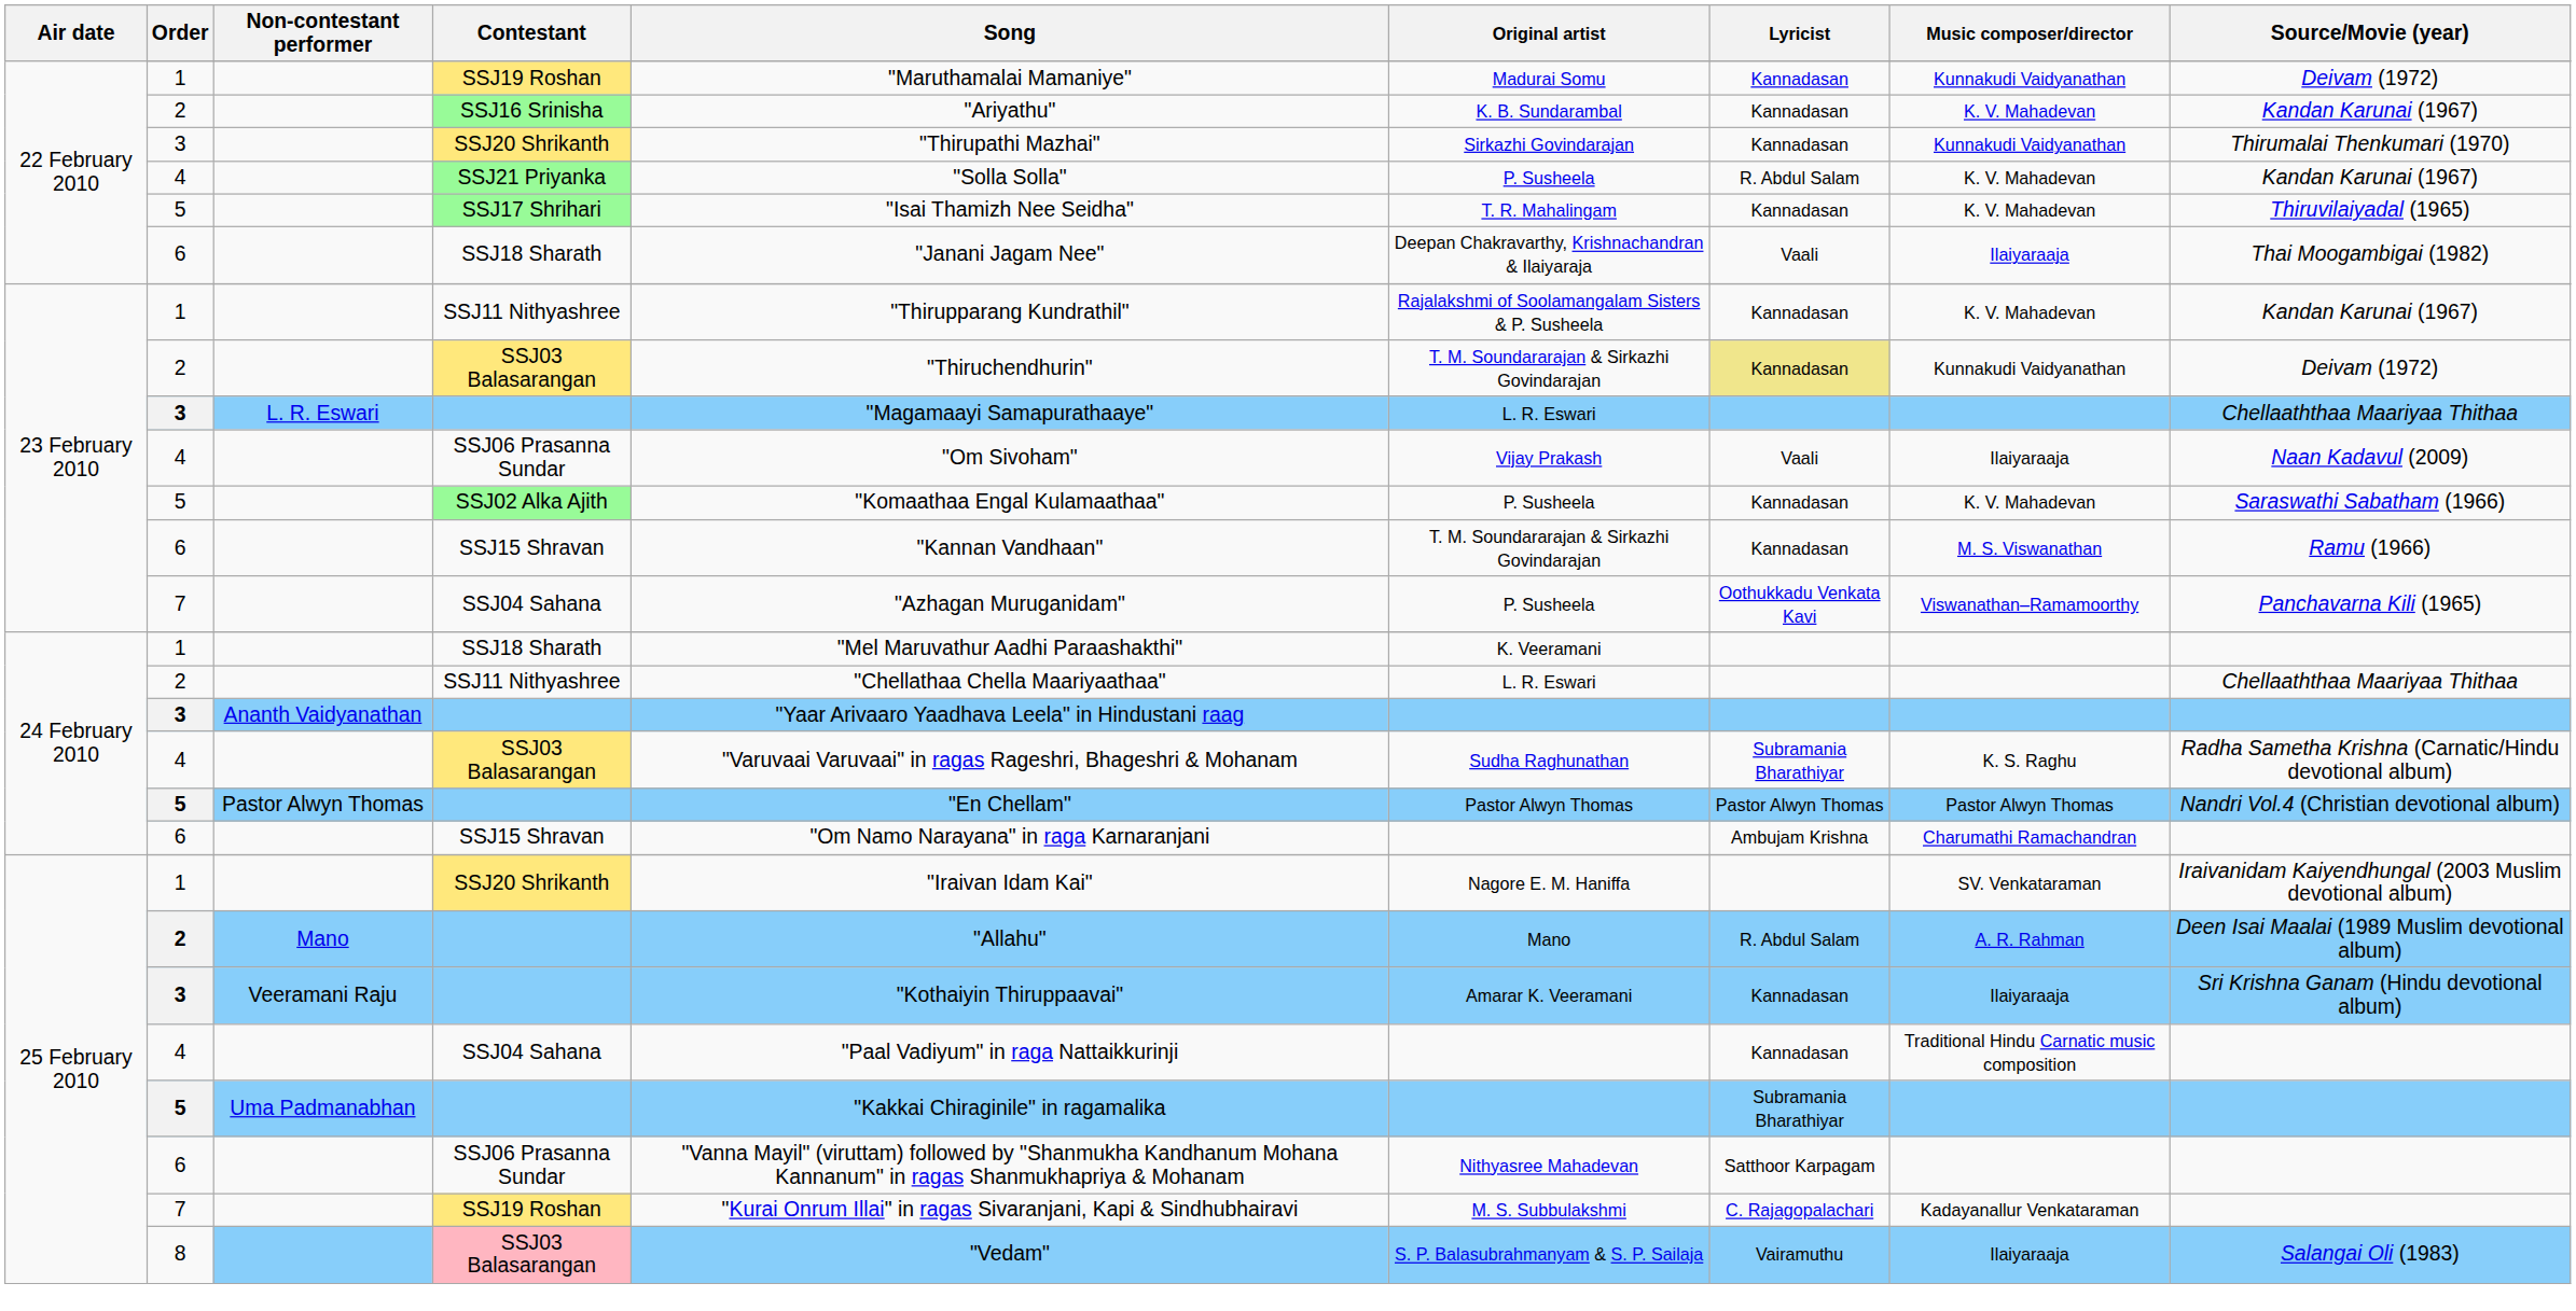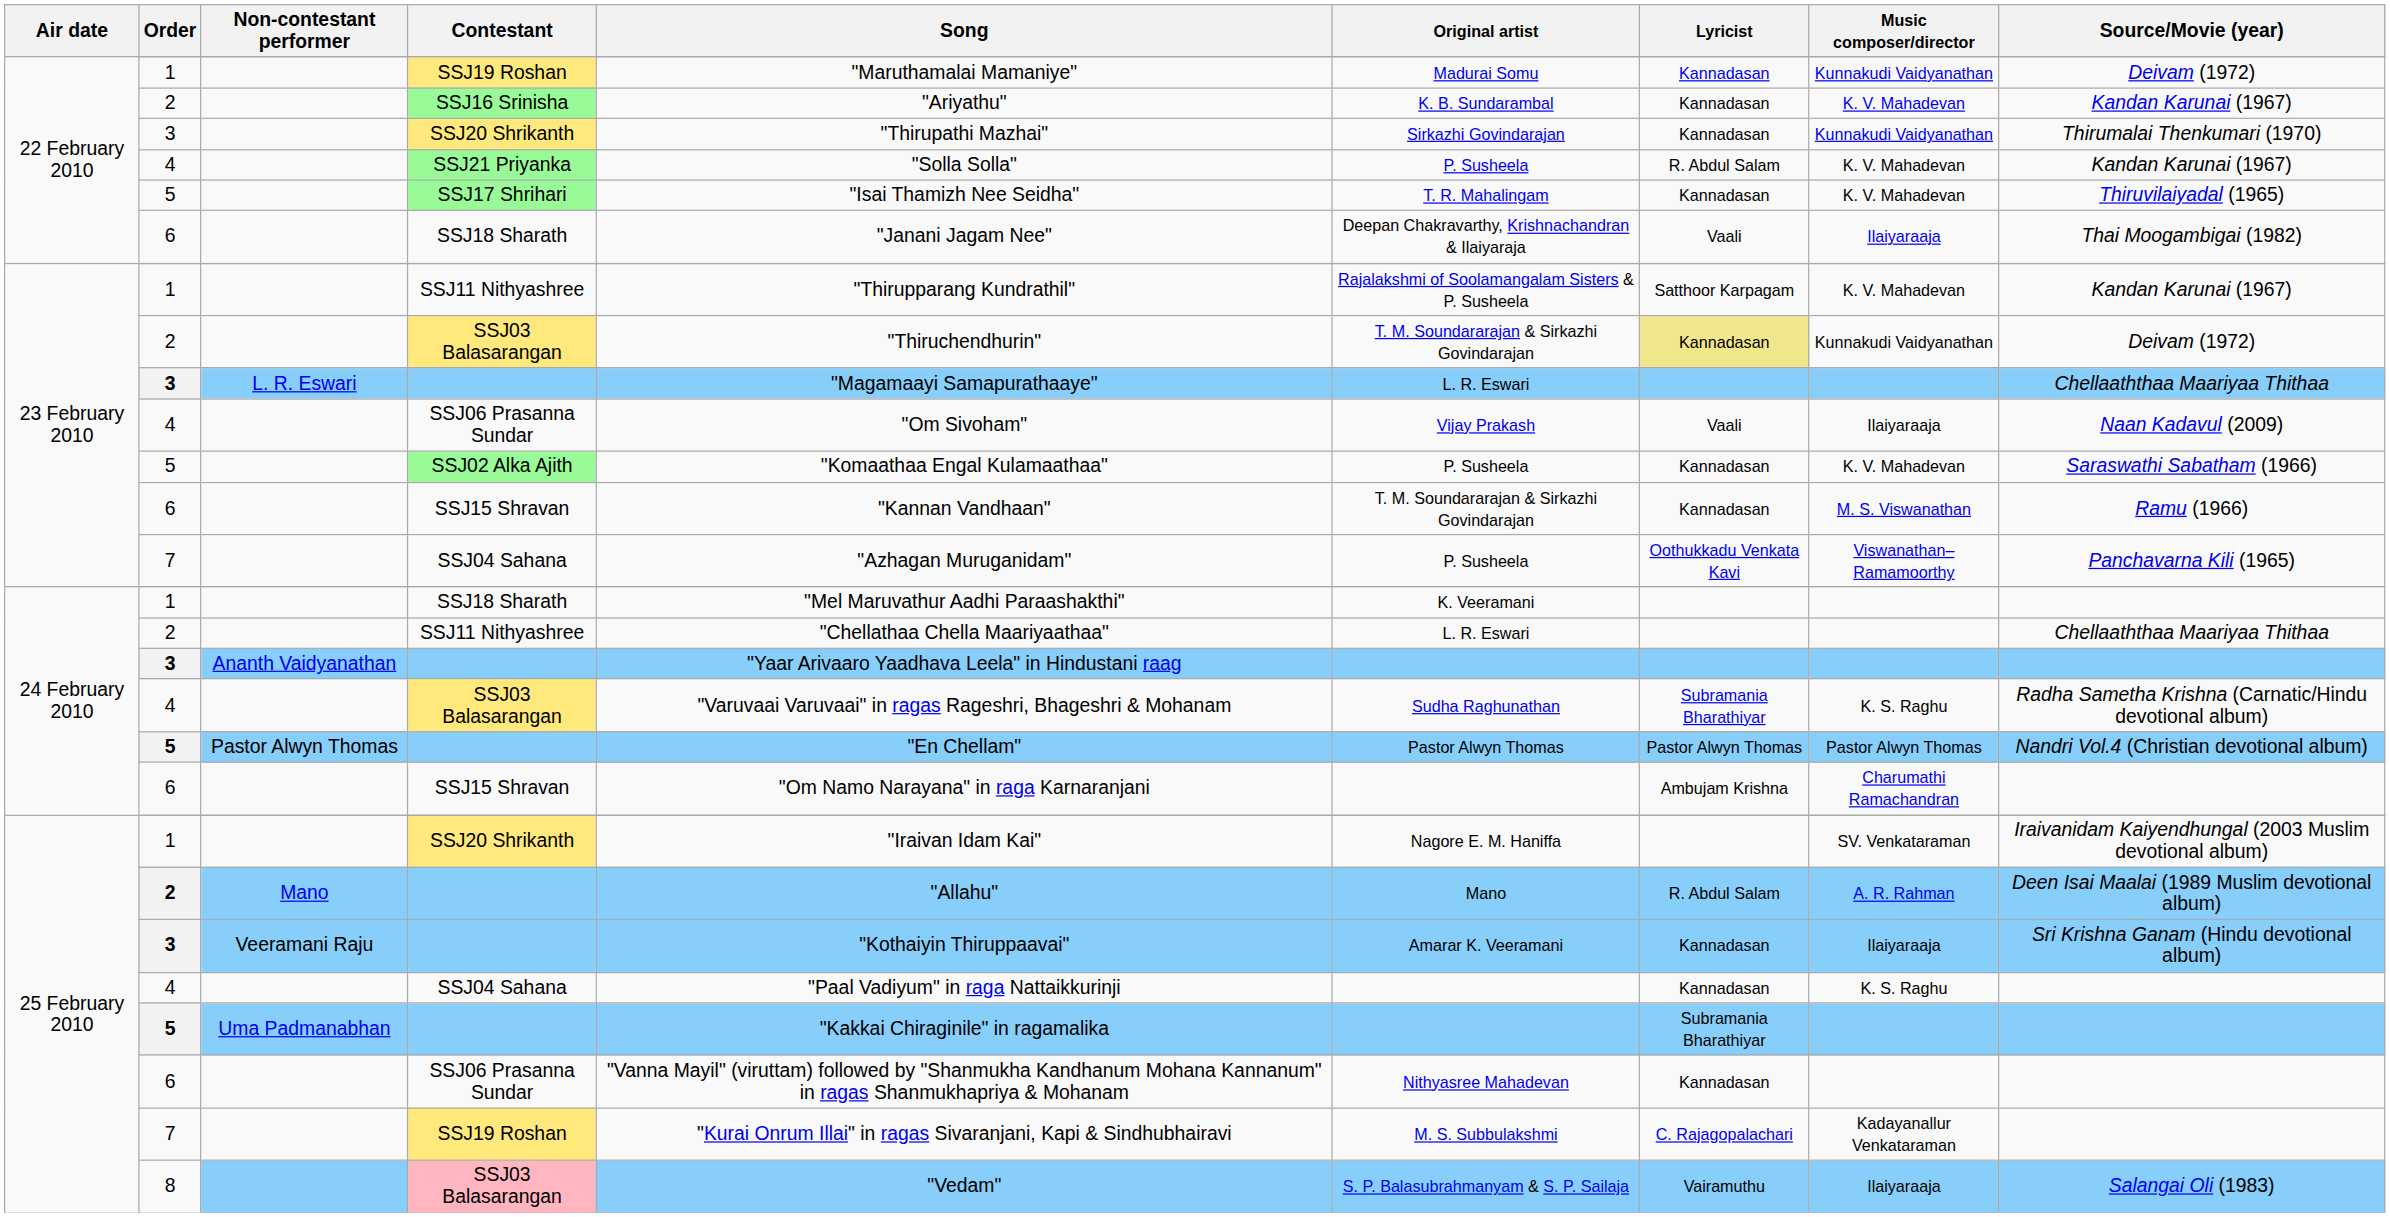 <table class="wikitable sortable sticky-header" style="text-align: center; width: auto;">
 <tr style="background:lightgrey; text-align:center;">
 <th>Air date</th>
 <th>Order</th>
 <th>Non-contestant performer</th>
 <th>Contestant</th>
 <th>Song</th>
 <th><small>Original artist</small></th>
 <th><small>Lyricist</small></th>
 <th><small>Music composer/director</small></th>
 <th>Source/Movie (year)</th>
 </tr>
 <tr>
 <td rowspan=7>22 February 2010</td>
 </tr>
 <tr>
 <td>1</td>
 <td></td>
 <td style="background:#ffe87c">SSJ19 Roshan</td>
 <td>"Maruthamalai Mamaniye"</td>
 <td><small><a href='#'>Madurai Somu</a></small></td>
 <td><small><a href='#'>Kannadasan</a></small></td>
 <td><small><a href='#'>Kunnakudi Vaidyanathan</a></small></td>
 <td><em><a href='#'>Deivam</a></em> (1972)</td>
 </tr>
 <tr>
 <td>2</td>
 <td></td>
 <td style="background:palegreen">SSJ16 Srinisha</td>
 <td>"Ariyathu"</td>
 <td><small><a href='#'>K. B. Sundarambal</a></small></td>
 <td><small>Kannadasan</small></td>
 <td><small><a href='#'>K. V. Mahadevan</a></small></td>
 <td><em><a href='#'>Kandan Karunai</a></em> (1967)</td>
 </tr>
 <tr>
 <td>3</td>
 <td></td>
 <td style="background:#ffe87c">SSJ20 Shrikanth</td>
 <td>"Thirupathi Mazhai"</td>
 <td><small><a href='#'>Sirkazhi Govindarajan</a></small></td>
 <td><small>Kannadasan</small></td>
 <td><small><a href='#'>Kunnakudi Vaidyanathan</a></small></td>
 <td><em>Thirumalai Thenkumari</em> (1970)</td>
 </tr>
 <tr>
 <td>4</td>
 <td></td>
 <td style="background:palegreen">SSJ21 Priyanka</td>
 <td>"Solla Solla"</td>
 <td><small><a href='#'>P. Susheela</a></small></td>
 <td><small>R. Abdul Salam</small></td>
 <td><small>K. V. Mahadevan</small></td>
 <td><em>Kandan Karunai</em> (1967)</td>
 </tr>
 <tr>
 <td>5</td>
 <td></td>
 <td style="background:palegreen">SSJ17 Shrihari</td>
 <td>"Isai Thamizh Nee Seidha"</td>
 <td><small><a href='#'>T. R. Mahalingam</a></small></td>
 <td><small> Kannadasan</small></td>
 <td><small>K. V. Mahadevan</small></td>
 <td><em><a href='#'>Thiruvilaiyadal</a></em> (1965)</td>
 </tr>
 <tr>
 <td>6</td>
 <td></td>
 <td>SSJ18 Sharath</td>
 <td>"Janani Jagam Nee"</td>
 <td><small>Deepan Chakravarthy, <a href='#'>Krishnachandran</a> & Ilaiyaraja</small></td>
 <td><small>Vaali</small></td>
 <td><small><a href='#'>Ilaiyaraaja</a></small></td>
 <td><em>Thai Moogambigai</em> (1982)</td>
 </tr>
 <tr>
 <td rowspan=8>23 February 2010</td>
 </tr>
 <tr>
 <td>1</td>
 <td></td>
 <td>SSJ11 Nithyashree</td>
 <td>"Thirupparang Kundrathil"</td>
 <td><small><a href='#'>Rajalakshmi of Soolamangalam Sisters</a> & P. Susheela</small></td>
-<td><small>Kannadasan</small></td>
+<td><small>Satthoor Karpagam</small></td>
 <td><small>K. V. Mahadevan</small></td>
 <td><em>Kandan Karunai</em> (1967)</td>
 </tr>
 <tr>
 <td>2</td>
 <td></td>
 <td style="background:#ffe87c">SSJ03 Balasarangan</td>
 <td>"Thiruchendhurin"</td>
 <td><small><a href='#'>T. M. Soundararajan</a> & Sirkazhi Govindarajan</small></td>
 <td style="background: khaki;"><small>Kannadasan</small></td>
 <td><small>Kunnakudi Vaidyanathan</small></td>
 <td><em>Deivam</em> (1972)</td>
 </tr>
 <tr style="background:lightskyblue">
 <th scope="row">3</th>
 <td><a href='#'>L. R. Eswari</a></td>
 <td></td>
 <td>"Magamaayi Samapurathaaye"</td>
 <td><small>L. R. Eswari</small></td>
 <td></td>
 <td></td>
 <td><em>Chellaaththaa Maariyaa Thithaa</em></td>
 </tr>
 <tr>
 <td>4</td>
 <td></td>
 <td>SSJ06 Prasanna Sundar</td>
 <td>"Om Sivoham"</td>
 <td><small><a href='#'>Vijay Prakash</a></small></td>
 <td><small>Vaali</small></td>
 <td><small>Ilaiyaraaja</small></td>
 <td><em><a href='#'>Naan Kadavul</a></em> (2009)</td>
 </tr>
 <tr>
 <td>5</td>
 <td></td>
 <td style="background:palegreen">SSJ02 Alka Ajith</td>
 <td>"Komaathaa Engal Kulamaathaa"</td>
 <td><small>P. Susheela</small></td>
 <td><small>Kannadasan</small></td>
 <td><small>K. V. Mahadevan</small></td>
 <td><em><a href='#'>Saraswathi Sabatham</a></em> (1966)</td>
 </tr>
 <tr>
 <td>6</td>
 <td></td>
 <td>SSJ15 Shravan</td>
 <td>"Kannan Vandhaan"</td>
 <td><small>T. M. Soundararajan & Sirkazhi Govindarajan</small></td>
 <td><small>Kannadasan</small></td>
 <td><small><a href='#'>M. S. Viswanathan</a></small></td>
 <td><em><a href='#'>Ramu</a></em> (1966)</td>
 </tr>
 <tr>
 <td>7</td>
 <td></td>
 <td>SSJ04 Sahana</td>
 <td>"Azhagan Muruganidam"</td>
 <td><small>P. Susheela</small></td>
 <td><small><a href='#'>Oothukkadu Venkata Kavi</a></small></td>
 <td><small><a href='#'>Viswanathan–Ramamoorthy</a></small></td>
 <td><em><a href='#'>Panchavarna Kili</a></em> (1965)</td>
 </tr>
 <tr>
 <td rowspan=7>24 February 2010</td>
 </tr>
 <tr>
 <td>1</td>
 <td></td>
 <td>SSJ18 Sharath</td>
 <td>"Mel Maruvathur Aadhi Paraashakthi"</td>
 <td><small>K. Veeramani</small></td>
 <td></td>
 <td></td>
 <td></td>
 </tr>
 <tr>
 <td>2</td>
 <td></td>
 <td>SSJ11 Nithyashree</td>
 <td>"Chellathaa Chella Maariyaathaa"</td>
 <td><small>L. R. Eswari</small></td>
 <td></td>
 <td></td>
 <td><em>Chellaaththaa Maariyaa Thithaa</em></td>
 </tr>
 <tr style="background:lightskyblue">
 <th scope="row">3</th>
 <td><a href='#'>Ananth Vaidyanathan</a></td>
 <td></td>
 <td>"Yaar Arivaaro Yaadhava Leela" in Hindustani <a href='#'>raag</a></td>
 <td></td>
 <td></td>
 <td></td>
 <td></td>
 </tr>
 <tr>
 <td>4</td>
 <td></td>
 <td style="background:#ffe87c">SSJ03 Balasarangan</td>
 <td>"Varuvaai Varuvaai" in <a href='#'>ragas</a> Rageshri, Bhageshri & Mohanam</td>
 <td><small><a href='#'>Sudha Raghunathan</a></small></td>
 <td><small><a href='#'>Subramania Bharathiyar</a></small></td>
 <td><small>K. S. Raghu</small></td>
 <td><em>Radha Sametha Krishna</em> (Carnatic/Hindu devotional album)</td>
 </tr>
 <tr style="background:lightskyblue">
 <th scope="row">5</th>
 <td>Pastor Alwyn Thomas</td>
 <td></td>
 <td>"En Chellam"</td>
 <td><small>Pastor Alwyn Thomas</small></td>
 <td><small>Pastor Alwyn Thomas</small></td>
 <td><small>Pastor Alwyn Thomas</small></td>
 <td><em>Nandri Vol.4</em> (Christian devotional album)</td>
 </tr>
 <tr>
 <td>6</td>
 <td></td>
 <td>SSJ15 Shravan</td>
 <td>"Om Namo Narayana" in <a href='#'>raga</a> Karnaranjani</td>
 <td></td>
 <td><small>Ambujam Krishna</small></td>
 <td><small><a href='#'>Charumathi Ramachandran</a></small></td>
 <td></td>
 </tr>
 <tr>
 <td rowspan=9>25 February 2010</td>
 </tr>
 <tr>
 <td>1</td>
 <td></td>
 <td style="background:#ffe87c">SSJ20 Shrikanth</td>
 <td>"Iraivan Idam Kai"</td>
 <td><small>Nagore E. M. Haniffa</small></td>
 <td></td>
 <td><small>SV. Venkataraman</small></td>
 <td><em>Iraivanidam Kaiyendhungal</em> (2003 Muslim devotional album)</td>
 </tr>
 <tr style="background:lightskyblue">
 <th scope="row">2</th>
 <td><a href='#'>Mano</a></td>
 <td></td>
 <td>"Allahu"</td>
 <td><small>Mano</small></td>
 <td><small>R. Abdul Salam</small></td>
 <td><small><a href='#'>A. R. Rahman</a></small></td>
 <td><em>Deen Isai Maalai</em> (1989 Muslim devotional album)</td>
 </tr>
 <tr style="background:lightskyblue">
 <th scope="row">3</th>
 <td>Veeramani Raju</td>
 <td></td>
 <td>"Kothaiyin Thiruppaavai"</td>
 <td><small>Amarar K. Veeramani</small></td>
 <td><small>Kannadasan</small></td>
 <td><small>Ilaiyaraaja</small></td>
 <td><em>Sri Krishna Ganam</em> (Hindu devotional album)</td>
 </tr>
 <tr>
 <td>4</td>
 <td></td>
 <td>SSJ04 Sahana</td>
 <td>"Paal Vadiyum" in <a href='#'>raga</a> Nattaikkurinji</td>
 <td></td>
 <td><small>Kannadasan</small></td>
-<td><small>Traditional Hindu <a href='#'>Carnatic music</a> composition</small></td>
+<td><small>K. S. Raghu</small></td>
 <td></td>
 </tr>
 <tr style="background:lightskyblue">
 <th scope="row">5</th>
 <td><a href='#'>Uma Padmanabhan</a></td>
 <td></td>
 <td>"Kakkai Chiraginile" in ragamalika</td>
 <td></td>
 <td><small>Subramania Bharathiyar</small></td>
 <td></td>
 <td></td>
 </tr>
 <tr>
 <td>6</td>
 <td></td>
 <td>SSJ06 Prasanna Sundar</td>
 <td>"Vanna Mayil" (viruttam) followed by "Shanmukha Kandhanum Mohana Kannanum" in <a href='#'>ragas</a> Shanmukhapriya & Mohanam</td>
 <td><small><a href='#'>Nithyasree Mahadevan</a></small></td>
-<td><small>Satthoor Karpagam</small></td>
+<td><small>Kannadasan</small></td>
 <td></td>
 <td></td>
 </tr>
 <tr>
 <td>7</td>
 <td></td>
 <td style="background:#ffe87c">SSJ19 Roshan</td>
 <td>"<a href='#'>Kurai Onrum Illai</a>" in <a href='#'>ragas</a> Sivaranjani, Kapi & Sindhubhairavi</td>
 <td><small><a href='#'>M. S. Subbulakshmi</a></small></td>
 <td><small><a href='#'>C. Rajagopalachari</a></small></td>
 <td><small>Kadayanallur Venkataraman</small></td>
 <td></td>
 </tr>
 <tr>
 <td>8</td>
 <td style="background:lightskyblue"></td>
 <td style="background:lightpink">SSJ03 Balasarangan</td>
 <td style="background:lightskyblue">"Vedam"</td>
 <td style="background:lightskyblue"><small><a href='#'>S. P. Balasubrahmanyam</a> & <a href='#'>S. P. Sailaja</a></small></td>
 <td style="background:lightskyblue"><small>Vairamuthu</small></td>
 <td style="background:lightskyblue"><small>Ilaiyaraaja</small></td>
 <td style="background:lightskyblue"><em><a href='#'>Salangai Oli</a></em> (1983)</td>
 </tr>
 <tr>
 </tr>
 </table>
